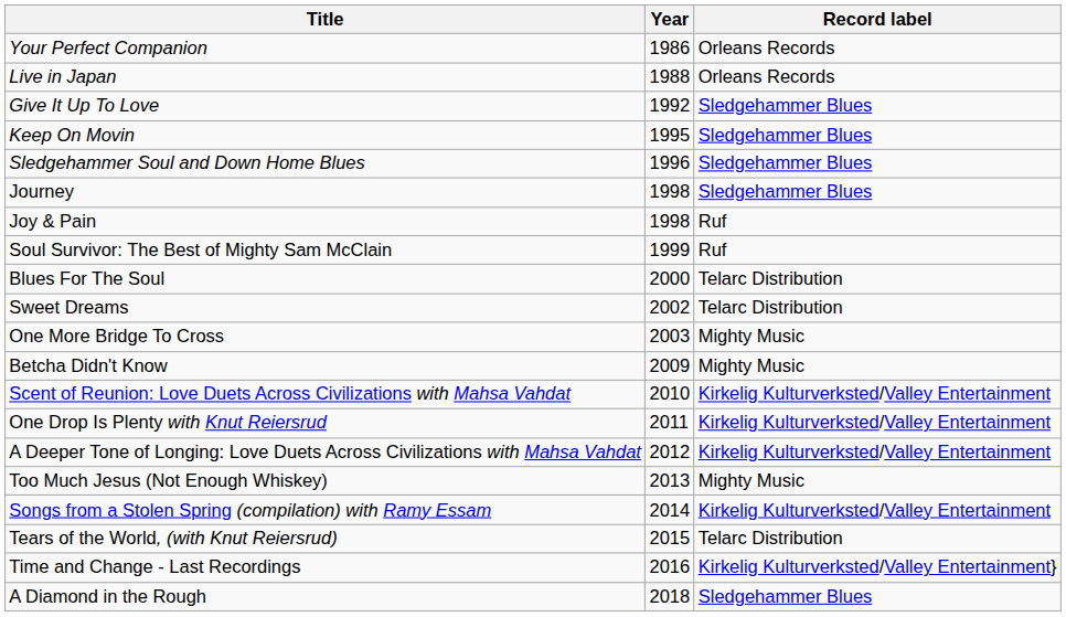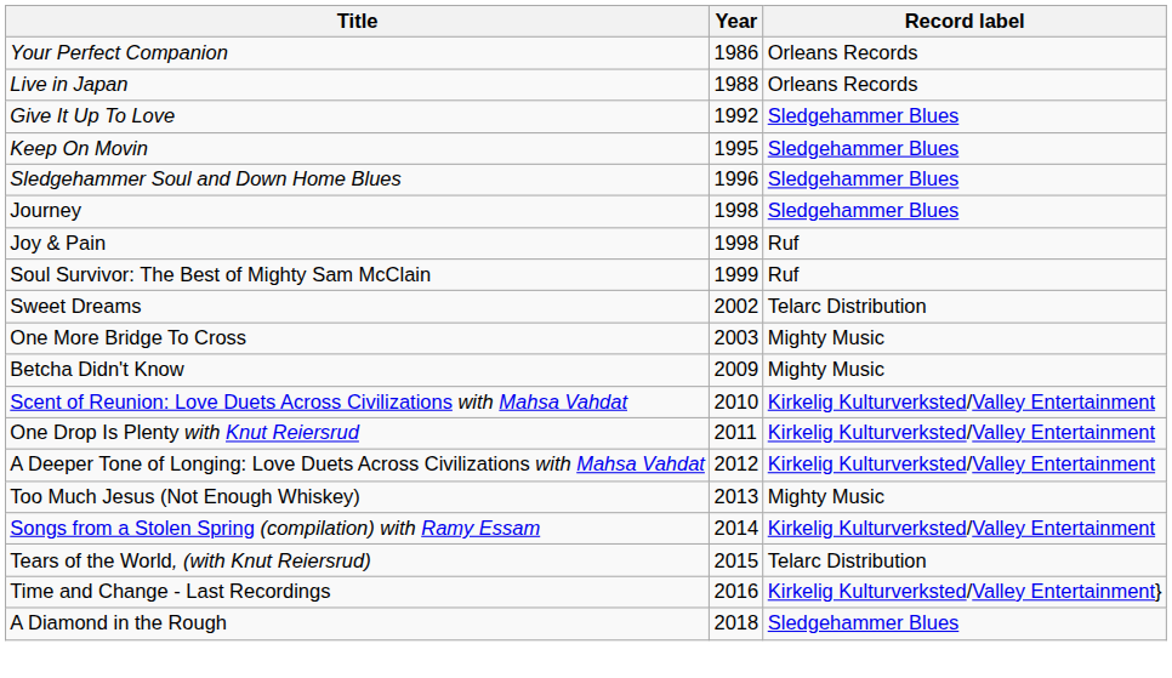 <table class="wikitable">
 <tr>
 <th>Title</th>
 <th>Year</th>
 <th>Record label</th>
 </tr>
 <tr>
 <td><em>Your Perfect Companion</em></td>
 <td>1986</td>
 <td>Orleans Records</td>
 </tr>
 <tr>
 <td><em>Live in Japan</em></td>
 <td>1988</td>
 <td>Orleans Records</td>
 </tr>
 <tr>
 <td><em>Give It Up To Love</em></td>
 <td>1992</td>
 <td><a href='#'>Sledgehammer Blues</a></td>
 </tr>
 <tr>
 <td><em>Keep On Movin</em></td>
 <td>1995</td>
 <td><a href='#'>Sledgehammer Blues</a></td>
 </tr>
 <tr>
 <td><em>Sledgehammer Soul and Down Home Blues<strong></td>
 <td>1996</td>
 <td><a href='#'>Sledgehammer Blues</a></td>
 </tr>
 <tr>
 <td></em>Journey<em></td>
 <td>1998</td>
 <td><a href='#'>Sledgehammer Blues</a></td>
 </tr>
 <tr>
 <td></em>Joy & Pain<em></td>
 <td>1998</td>
 <td>Ruf</td>
 </tr>
 <tr>
 <td></em>Soul Survivor: The Best of Mighty Sam McClain<em></td>
 <td>1999</td>
 <td>Ruf</td>
-</tr>
-<tr>
-<td></em>Blues For The Soul<em></td>
-<td>2000</td>
-<td>Telarc Distribution</td>
 </tr>
 <tr>
 <td></em>Sweet Dreams<em></td>
 <td>2002</td>
 <td>Telarc Distribution</td>
 </tr>
 <tr>
 <td></em>One More Bridge To Cross<em></td>
 <td>2003</td>
 <td>Mighty Music</td>
 </tr>
 <tr>
 <td></em>Betcha Didn't Know<em></td>
 <td>2009</td>
 <td>Mighty Music</td>
 </tr>
 <tr>
 <td></em><a href='#'>Scent of Reunion: Love Duets Across Civilizations</a><em> with <a href='#'>Mahsa Vahdat</a></td>
 <td>2010</td>
 <td><a href='#'>Kirkelig Kulturverksted</a>/<a href='#'>Valley Entertainment</a></td>
 </tr>
 <tr>
 <td></em>One Drop Is Plenty<em> with <a href='#'>Knut Reiersrud</a></td>
 <td>2011</td>
 <td><a href='#'>Kirkelig Kulturverksted</a>/<a href='#'>Valley Entertainment</a></td>
 </tr>
 <tr>
 <td></em>A Deeper Tone of Longing: Love Duets Across Civilizations<em> with <a href='#'>Mahsa Vahdat</a></td>
 <td>2012</td>
 <td><a href='#'>Kirkelig Kulturverksted</a>/<a href='#'>Valley Entertainment</a></td>
 </tr>
 <tr>
 <td></em>Too Much Jesus (Not Enough Whiskey)<em></td>
 <td>2013</td>
 <td>Mighty Music</td>
 </tr>
 <tr>
 <td></em><a href='#'>Songs from a Stolen Spring</a><em> (compilation) with <a href='#'>Ramy Essam</a></td>
 <td>2014</td>
 <td><a href='#'>Kirkelig Kulturverksted</a>/<a href='#'>Valley Entertainment</a></td>
 </tr>
 <tr>
 <td></em>Tears of the World<em>, (with Knut Reiersrud)</td>
 <td>2015</td>
 <td>Telarc Distribution</td>
 </tr>
 <tr>
 <td></em>Time and Change - Last Recordings<em></td>
 <td>2016</td>
 <td><a href='#'>Kirkelig Kulturverksted</a>/<a href='#'>Valley Entertainment</a>}</td>
 </tr>
 <tr>
 <td></em>A Diamond in the Rough<em></td>
 <td>2018</td>
 <td><a href='#'>Sledgehammer Blues</a></td>
 </tr>
 </table>
